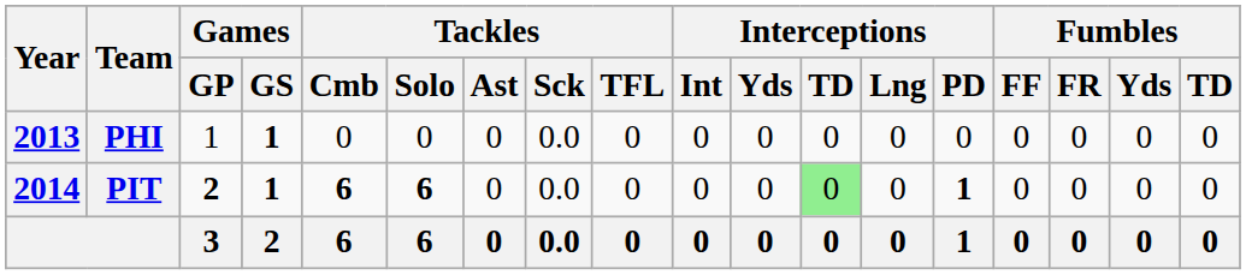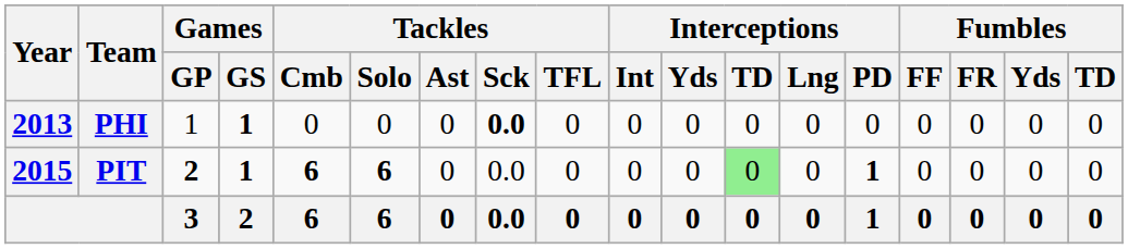 <table class="wikitable" style="text-align:center">
 <tr>
 <th rowspan="2">Year</th>
 <th rowspan="2">Team</th>
 <th colspan="2">Games</th>
 <th colspan="5">Tackles</th>
 <th colspan="5">Interceptions</th>
 <th colspan="4">Fumbles</th>
 </tr>
 <tr>
 <th>GP</th>
 <th>GS</th>
 <th>Cmb</th>
 <th>Solo</th>
 <th>Ast</th>
 <th>Sck</th>
 <th>TFL</th>
 <th>Int</th>
 <th>Yds</th>
 <th>TD</th>
 <th>Lng</th>
 <th>PD</th>
 <th>FF</th>
 <th>FR</th>
 <th>Yds</th>
 <th>TD</th>
 </tr>
 <tr>
 <th><a href='#'>2013</a></th>
 <th><a href='#'>PHI</a></th>
 <td>1</td>
 <td><strong>1</strong></td>
 <td>0</td>
 <td>0</td>
 <td>0</td>
-<td>0.0</td>
+<td><strong>0.0</strong></td>
 <td>0</td>
 <td>0</td>
 <td>0</td>
 <td>0</td>
 <td>0</td>
 <td>0</td>
 <td>0</td>
 <td>0</td>
 <td>0</td>
 <td>0</td>
 </tr>
 <tr>
-<th><a href='#'>2014</a></th>
+<th><a href='#'>2015</a></th>
 <th><a href='#'>PIT</a></th>
 <td><strong>2</strong></td>
 <td><strong>1</strong></td>
 <td><strong>6</strong></td>
 <td><strong>6</strong></td>
 <td>0</td>
 <td>0.0</td>
 <td>0</td>
 <td>0</td>
 <td>0</td>
 <td style="background: lightgreen;">0</td>
 <td>0</td>
 <td><strong>1</strong></td>
 <td>0</td>
 <td>0</td>
 <td>0</td>
 <td>0</td>
 </tr>
 <tr>
 <th colspan="2"></th>
 <th>3</th>
 <th>2</th>
 <th>6</th>
 <th>6</th>
 <th>0</th>
 <th>0.0</th>
 <th>0</th>
 <th>0</th>
 <th>0</th>
 <th>0</th>
 <th>0</th>
 <th>1</th>
 <th>0</th>
 <th>0</th>
 <th>0</th>
 <th>0</th>
 </tr>
 </table>
